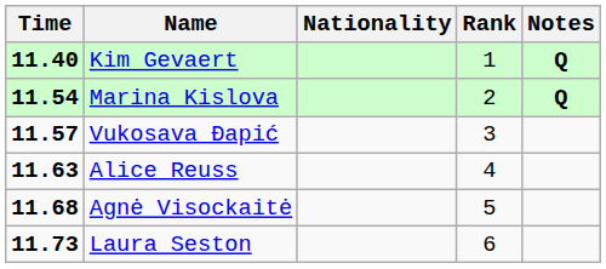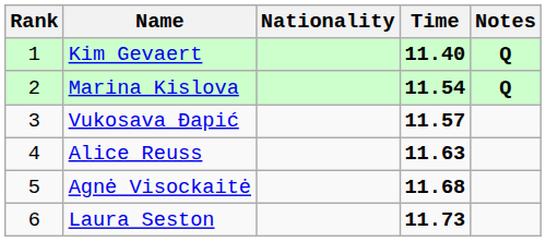 <table class="wikitable sortable" style="text-align:center">
 <tr>
-<th>Time</th>
+<th>Rank</th>
 <th>Name</th>
 <th>Nationality</th>
-<th>Rank</th>
+<th>Time</th>
 <th>Notes</th>
 </tr>
 <tr bgcolor=ccffcc>
-<td><strong>11.40</strong></td>
+<td>1</td>
 <td align=left><a href='#'>Kim Gevaert</a></td>
 <td align=left></td>
-<td>1</td>
+<td><strong>11.40</strong></td>
 <td><strong>Q</strong></td>
 </tr>
 <tr bgcolor=ccffcc>
-<td><strong>11.54</strong></td>
+<td>2</td>
 <td align=left><a href='#'>Marina Kislova</a></td>
 <td align=left></td>
-<td>2</td>
+<td><strong>11.54</strong></td>
 <td><strong>Q</strong></td>
 </tr>
 <tr>
-<td><strong>11.57</strong></td>
+<td>3</td>
 <td align=left><a href='#'>Vukosava Đapić</a></td>
 <td align=left></td>
-<td>3</td>
+<td><strong>11.57</strong></td>
 <td></td>
 </tr>
 <tr>
-<td><strong>11.63</strong></td>
+<td>4</td>
 <td align=left><a href='#'>Alice Reuss</a></td>
 <td align=left></td>
-<td>4</td>
+<td><strong>11.63</strong></td>
 <td></td>
 </tr>
 <tr>
-<td><strong>11.68</strong></td>
+<td>5</td>
 <td align=left><a href='#'>Agnė Visockaitė</a></td>
 <td align=left></td>
-<td>5</td>
+<td><strong>11.68</strong></td>
 <td></td>
 </tr>
 <tr>
-<td><strong>11.73</strong></td>
+<td>6</td>
 <td align=left><a href='#'>Laura Seston</a></td>
 <td align=left></td>
-<td>6</td>
+<td><strong>11.73</strong></td>
 <td></td>
 </tr>
 </table>
